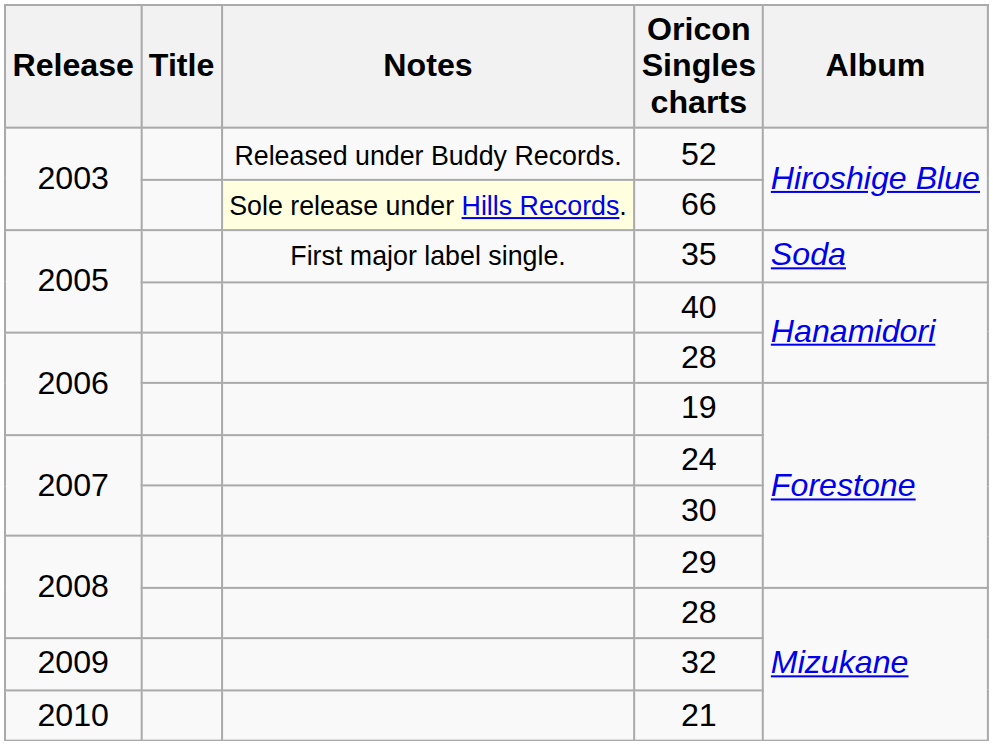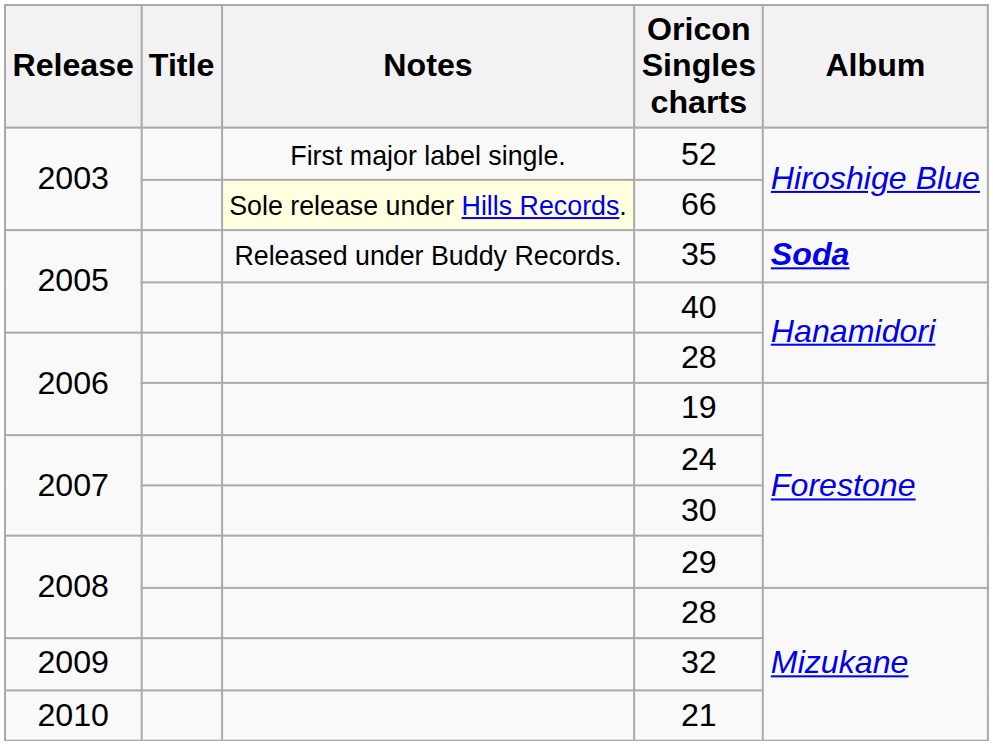 <table class="wikitable" style="text-align:center">
 <tr bgcolor="#CCCCCC">
 <th rowspan="1">Release</th>
 <th rowspan="1">Title</th>
 <th rowspan="1">Notes</th>
 <th colspan="1">Oricon<br>Singles<br>charts</th>
 <th rowspan="1">Album</th>
 </tr>
 <tr>
 <td rowspan="2">2003</td>
 <td align="left"></td>
-<td rowspan="1"><small>Released under Buddy Records.</small></td>
+<td rowspan="1"><small>First major label single.</small></td>
 <td>52</td>
 <td align="left" rowspan="2"><em><a href='#'>Hiroshige Blue</a></em></td>
 </tr>
 <tr>
 <td align="left"></td>
 <td rowspan="1" style="background: lightyellow;"><small>Sole release under <a href='#'>Hills Records</a>.</small></td>
 <td>66</td>
 </tr>
 <tr>
 <td rowspan="2">2005</td>
 <td align="left"></td>
-<td rowspan="1"><small>First major label single.</small></td>
+<td rowspan="1"><small>Released under Buddy Records.</small></td>
 <td>35</td>
-<td align="left" rowspan="1"><em><a href='#'>Soda</a></em></td>
+<td align="left" rowspan="1"><strong><em><a href='#'>Soda</a></em></strong></td>
 </tr>
 <tr>
 <td align="left"></td>
 <td rowspan="1"></td>
 <td>40</td>
 <td align="left" rowspan="2"><em><a href='#'>Hanamidori</a></em></td>
 </tr>
 <tr>
 <td rowspan="2">2006</td>
 <td align="left"></td>
 <td rowspan="1"></td>
 <td>28</td>
 </tr>
 <tr>
 <td align="left"></td>
 <td rowspan="1"></td>
 <td>19</td>
 <td align="left" rowspan="4"><em><a href='#'>Forestone</a></em></td>
 </tr>
 <tr>
 <td rowspan="2">2007</td>
 <td align="left"></td>
 <td rowspan="1"></td>
 <td>24</td>
 </tr>
 <tr>
 <td align="left"></td>
 <td rowspan="1"></td>
 <td>30</td>
 </tr>
 <tr>
 <td rowspan="2">2008</td>
 <td align="left"></td>
 <td rowspan="1"></td>
 <td>29</td>
 </tr>
 <tr>
 <td align="left"></td>
 <td rowspan="1"></td>
 <td>28</td>
 <td align="left" rowspan="3"><em><a href='#'>Mizukane</a></em></td>
 </tr>
 <tr>
 <td rowspan="1">2009</td>
 <td align="left"></td>
 <td rowspan="1"></td>
 <td>32</td>
 </tr>
 <tr>
 <td rowspan="1">2010</td>
 <td align="left"></td>
 <td rowspan="1"></td>
 <td>21</td>
 </tr>
 </table>
